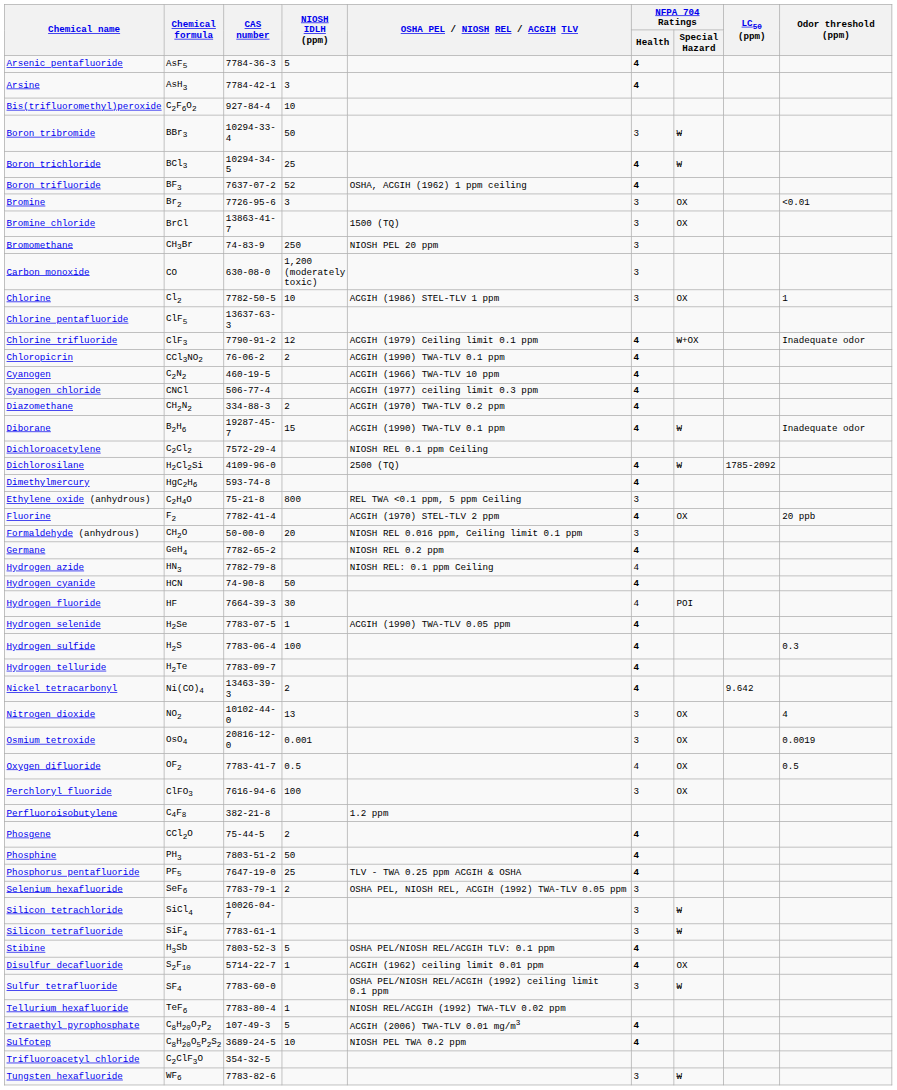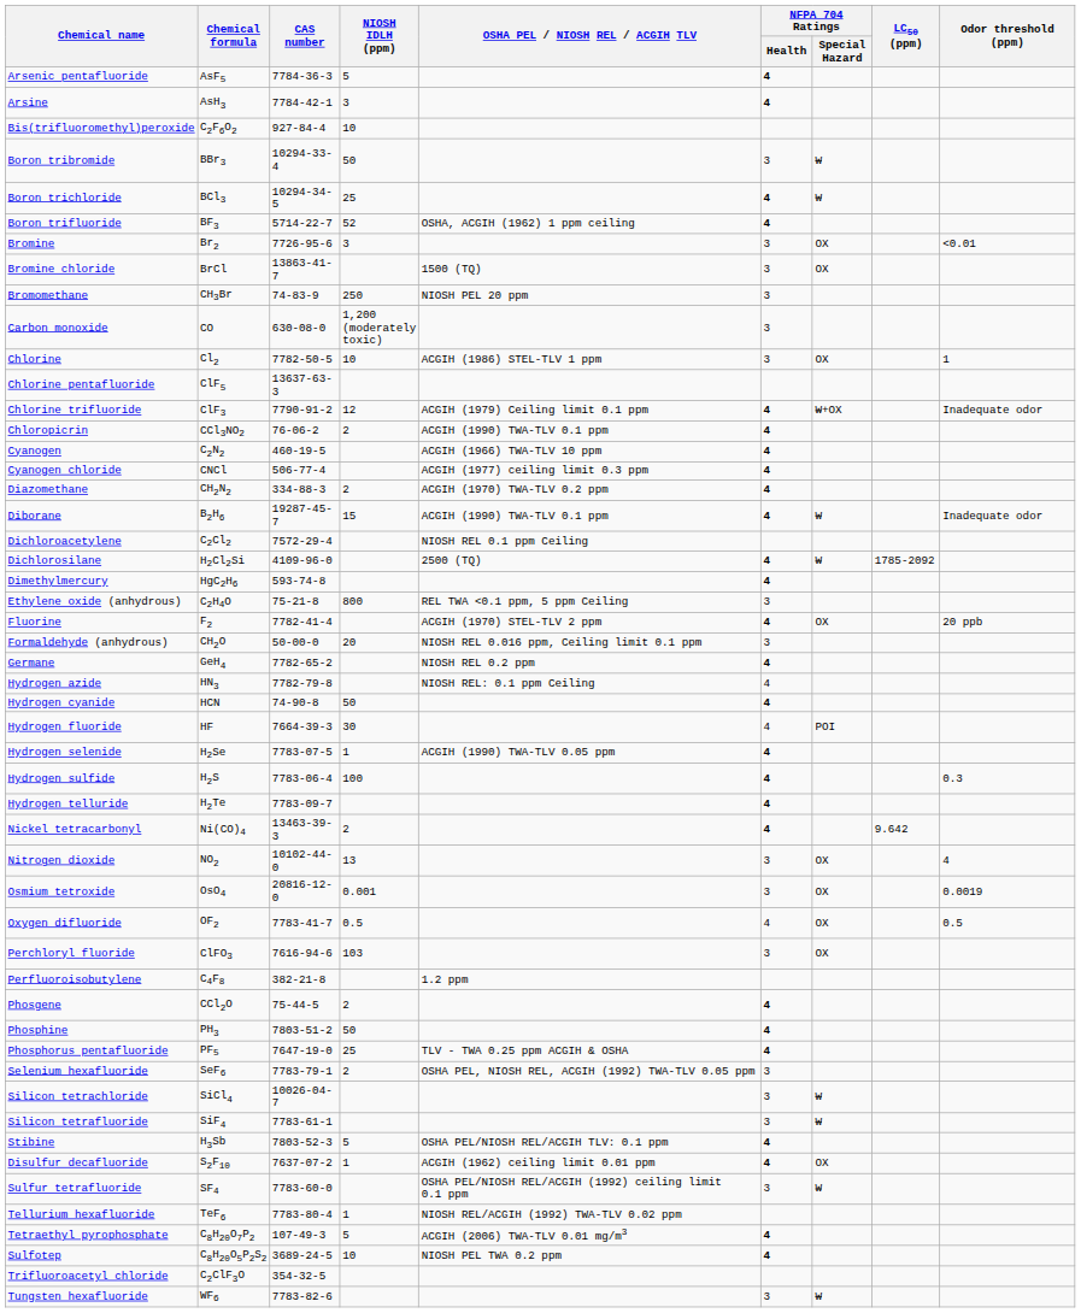 <table class="wikitable sortable">
 <tr>
 <th rowspan=2><a href='#'>Chemical name</a></th>
 <th rowspan=2><a href='#'>Chemical<br>formula</a></th>
 <th rowspan=2><a href='#'>CAS number</a></th>
 <th rowspan=2><a href='#'>NIOSH</a><br><a href='#'>IDLH</a><br>(ppm)</th>
 <th rowspan=2><a href='#'>OSHA PEL</a> / <a href='#'>NIOSH</a> <a href='#'>REL</a> / <a href='#'>ACGIH</a> <a href='#'>TLV</a></th>
 <th colspan=2><a href='#'>NFPA 704</a> Ratings</th>
 <th rowspan=2><a href='#'>LC<sub>50</sub></a> (ppm)</th>
 <th rowspan=2>Odor threshold (ppm)</th>
 </tr>
 <tr>
 <th>Health</th>
 <th>Special<br>Hazard</th>
 </tr>
 <tr>
 <td><a href='#'>Arsenic pentafluoride</a></td>
 <td>AsF<sub>5</sub></td>
 <td>7784-36-3</td>
 <td>5</td>
 <td><br></td>
 <td><strong>4</strong></td>
 <td></td>
 <td></td>
 <td></td>
 </tr>
 <tr>
 <td><a href='#'>Arsine</a></td>
 <td>AsH<sub>3</sub></td>
 <td>7784-42-1</td>
 <td>3</td>
 <td><br><br></td>
 <td><strong>4</strong></td>
 <td></td>
 <td></td>
 <td></td>
 </tr>
 <tr>
 <td><a href='#'>Bis(trifluoromethyl)peroxide</a></td>
 <td>C<sub>2</sub>F<sub>6</sub>O<sub>2</sub></td>
 <td>927-84-4</td>
 <td>10</td>
 <td></td>
 <td></td>
 <td></td>
 <td></td>
 <td></td>
 </tr>
 <tr>
 <td><a href='#'>Boron tribromide</a></td>
 <td>BBr<sub>3</sub></td>
 <td>10294-33-4</td>
 <td>50</td>
 <td><br><br><br></td>
 <td>3</td>
 <td><s>W</s></td>
 <td></td>
 <td></td>
 </tr>
 <tr>
 <td><a href='#'>Boron trichloride</a></td>
 <td>BCl<sub>3</sub></td>
 <td>10294-34-5</td>
 <td>25</td>
 <td><br></td>
 <td><strong>4</strong></td>
 <td><s>W</s></td>
 <td></td>
 <td></td>
 </tr>
 <tr>
 <td><a href='#'>Boron trifluoride</a></td>
 <td>BF<sub>3</sub></td>
-<td>7637-07-2</td>
+<td>5714-22-7</td>
 <td>52</td>
 <td>OSHA, ACGIH (1962) 1 ppm ceiling</td>
 <td><strong>4</strong></td>
 <td></td>
 <td></td>
 <td></td>
 </tr>
 <tr>
 <td><a href='#'>Bromine</a></td>
 <td>Br<sub>2</sub></td>
 <td>7726-95-6</td>
 <td>3</td>
 <td><br></td>
 <td>3</td>
 <td>OX</td>
 <td></td>
 <td><0.01</td>
 </tr>
 <tr>
 <td><a href='#'>Bromine chloride</a></td>
 <td>BrCl</td>
 <td>13863-41-7</td>
 <td></td>
 <td>1500 (TQ)</td>
 <td>3</td>
 <td>OX</td>
 <td></td>
 <td></td>
 </tr>
 <tr>
 <td><a href='#'>Bromomethane</a></td>
 <td>CH<sub>3</sub>Br</td>
 <td>74-83-9</td>
 <td>250</td>
 <td>NIOSH PEL 20 ppm</td>
 <td>3</td>
 <td></td>
 <td></td>
 <td></td>
 </tr>
 <tr>
 <td><a href='#'>Carbon monoxide</a></td>
 <td>CO</td>
 <td>630-08-0</td>
 <td>1,200<br>(moderately<br>toxic)</td>
 <td><br><br></td>
 <td>3</td>
 <td></td>
 <td></td>
 <td></td>
 </tr>
 <tr>
 <td><a href='#'>Chlorine</a></td>
 <td>Cl<sub>2</sub></td>
 <td>7782-50-5</td>
 <td>10</td>
 <td>ACGIH (1986) STEL-TLV 1 ppm</td>
 <td>3</td>
 <td>OX</td>
 <td><br></td>
 <td>1</td>
 </tr>
 <tr>
 <td><a href='#'>Chlorine pentafluoride</a></td>
 <td>ClF<sub>5</sub></td>
 <td>13637-63-3</td>
 <td></td>
 <td><br></td>
 <td></td>
 <td></td>
 <td></td>
 <td></td>
 </tr>
 <tr>
 <td><a href='#'>Chlorine trifluoride</a></td>
 <td>ClF<sub>3</sub></td>
 <td>7790-91-2</td>
 <td>12</td>
 <td>ACGIH (1979) Ceiling limit 0.1 ppm</td>
 <td><strong>4</strong></td>
 <td><s>W</s>+OX</td>
 <td></td>
 <td>Inadequate odor</td>
 </tr>
 <tr>
 <td><a href='#'>Chloropicrin</a></td>
 <td>CCl<sub>3</sub>NO<sub>2</sub></td>
 <td>76-06-2</td>
 <td>2</td>
 <td>ACGIH (1990) TWA-TLV 0.1 ppm</td>
 <td><strong>4</strong></td>
 <td></td>
 <td></td>
 <td></td>
 </tr>
 <tr>
 <td><a href='#'>Cyanogen</a></td>
 <td>C<sub>2</sub>N<sub>2</sub></td>
 <td>460-19-5</td>
 <td></td>
 <td>ACGIH (1966) TWA-TLV 10 ppm</td>
 <td><strong>4</strong></td>
 <td></td>
 <td></td>
 <td></td>
 </tr>
 <tr>
 <td><a href='#'>Cyanogen chloride</a></td>
 <td>CNCl</td>
 <td>506-77-4</td>
 <td></td>
 <td>ACGIH (1977) ceiling limit 0.3 ppm</td>
 <td><strong>4</strong></td>
 <td></td>
 <td></td>
 <td></td>
 </tr>
 <tr>
 <td><a href='#'>Diazomethane</a></td>
 <td>CH<sub>2</sub>N<sub>2</sub></td>
 <td>334-88-3</td>
 <td>2</td>
 <td>ACGIH (1970) TWA-TLV 0.2 ppm</td>
 <td><strong>4</strong></td>
 <td></td>
 <td></td>
 <td></td>
 </tr>
 <tr>
 <td><a href='#'>Diborane</a></td>
 <td>B<sub>2</sub>H<sub>6</sub></td>
 <td>19287-45-7</td>
 <td>15</td>
 <td>ACGIH (1990) TWA-TLV 0.1 ppm</td>
 <td><strong>4</strong></td>
 <td><s>W</s></td>
 <td></td>
 <td>Inadequate odor</td>
 </tr>
 <tr>
 <td><a href='#'>Dichloroacetylene</a></td>
 <td>C<sub>2</sub>Cl<sub>2</sub></td>
 <td>7572-29-4</td>
 <td></td>
 <td>NIOSH REL 0.1 ppm Ceiling</td>
 <td></td>
 <td></td>
 <td></td>
 <td></td>
 </tr>
 <tr>
 <td><a href='#'>Dichlorosilane</a></td>
 <td>H<sub>2</sub>Cl<sub>2</sub>Si</td>
 <td>4109-96-0</td>
 <td></td>
 <td>2500 (TQ)</td>
 <td><strong>4</strong></td>
 <td><s>W</s></td>
 <td>1785-2092</td>
 <td></td>
 </tr>
 <tr>
 <td><a href='#'>Dimethylmercury</a></td>
 <td>HgC<sub>2</sub>H<sub>6</sub></td>
 <td>593-74-8</td>
 <td></td>
 <td></td>
 <td><strong>4</strong></td>
 <td></td>
 <td></td>
 <td></td>
 </tr>
 <tr>
 <td><a href='#'>Ethylene oxide</a> (anhydrous)</td>
 <td>C<sub>2</sub>H<sub>4</sub>O</td>
 <td>75-21-8</td>
 <td>800</td>
 <td>REL TWA <0.1 ppm, 5 ppm Ceiling</td>
 <td>3</td>
 <td></td>
 <td></td>
 <td></td>
 </tr>
 <tr>
 <td><a href='#'>Fluorine</a></td>
 <td>F<sub>2</sub></td>
 <td>7782-41-4</td>
 <td></td>
 <td>ACGIH (1970) STEL-TLV 2 ppm</td>
 <td><strong>4</strong></td>
 <td>OX</td>
 <td></td>
 <td>20 ppb</td>
 </tr>
 <tr>
 <td><a href='#'>Formaldehyde</a> (anhydrous)</td>
 <td>CH<sub>2</sub>O</td>
 <td>50-00-0</td>
 <td>20</td>
 <td>NIOSH REL 0.016 ppm, Ceiling limit 0.1 ppm</td>
 <td>3</td>
 <td></td>
 <td></td>
 <td></td>
 </tr>
 <tr>
 <td><a href='#'>Germane</a></td>
 <td>GeH<sub>4</sub></td>
 <td>7782-65-2</td>
 <td></td>
 <td>NIOSH REL 0.2 ppm</td>
 <td><strong>4</strong></td>
 <td></td>
 <td></td>
 <td></td>
 </tr>
 <tr>
 <td><a href='#'>Hydrogen azide</a></td>
 <td>HN<sub>3</sub></td>
 <td>7782-79-8</td>
 <td></td>
 <td>NIOSH REL: 0.1 ppm Ceiling</td>
 <td>4</td>
 <td></td>
 <td></td>
 <td></td>
 </tr>
 <tr>
 <td><a href='#'>Hydrogen cyanide</a></td>
 <td>HCN</td>
 <td>74-90-8</td>
 <td>50</td>
 <td><br></td>
 <td><strong>4</strong></td>
 <td></td>
 <td></td>
 <td></td>
 </tr>
 <tr>
 <td><a href='#'>Hydrogen fluoride</a></td>
 <td>HF</td>
 <td>7664-39-3</td>
 <td>30</td>
 <td><br><br></td>
 <td>4</td>
 <td>POI</td>
 <td></td>
 <td></td>
 </tr>
 <tr>
 <td><a href='#'>Hydrogen selenide</a></td>
 <td>H<sub>2</sub>Se</td>
 <td>7783-07-5</td>
 <td>1</td>
 <td>ACGIH (1990) TWA-TLV 0.05 ppm</td>
 <td><strong>4</strong></td>
 <td></td>
 <td></td>
 <td></td>
 </tr>
 <tr>
 <td><a href='#'>Hydrogen sulfide</a></td>
 <td>H<sub>2</sub>S</td>
 <td>7783-06-4</td>
 <td>100</td>
 <td><br><br></td>
 <td><strong>4</strong></td>
 <td></td>
 <td></td>
 <td>0.3</td>
 </tr>
 <tr>
 <td><a href='#'>Hydrogen telluride</a></td>
 <td>H<sub>2</sub>Te</td>
 <td>7783-09-7</td>
 <td></td>
 <td></td>
 <td><strong>4</strong></td>
 <td></td>
 <td></td>
 <td></td>
 </tr>
 <tr>
 <td><a href='#'>Nickel tetracarbonyl</a></td>
 <td>Ni(CO)<sub>4</sub></td>
 <td>13463-39-3</td>
 <td>2</td>
 <td><br></td>
 <td><strong>4</strong></td>
 <td></td>
 <td>9.642</td>
 <td></td>
 </tr>
 <tr>
 <td><a href='#'>Nitrogen dioxide</a></td>
 <td>NO<sub>2</sub></td>
 <td>10102-44-0</td>
 <td>13</td>
 <td><br></td>
 <td>3</td>
 <td>OX</td>
 <td></td>
 <td>4</td>
 </tr>
 <tr>
 <td><a href='#'>Osmium tetroxide</a></td>
 <td>OsO<sub>4</sub></td>
 <td>20816-12-0</td>
 <td>0.001</td>
 <td><br></td>
 <td>3</td>
 <td>OX</td>
 <td></td>
 <td>0.0019</td>
 </tr>
 <tr>
 <td><a href='#'>Oxygen difluoride</a></td>
 <td>OF<sub>2</sub></td>
 <td>7783-41-7</td>
 <td>0.5</td>
 <td><br><br></td>
 <td>4</td>
 <td>OX</td>
 <td></td>
 <td>0.5</td>
 </tr>
 <tr>
 <td><a href='#'>Perchloryl fluoride</a></td>
 <td>ClFO<sub>3</sub></td>
 <td>7616-94-6</td>
-<td>100</td>
+<td>103</td>
 <td><br><br></td>
 <td>3</td>
 <td>OX</td>
 <td></td>
 <td></td>
 </tr>
 <tr>
 <td><a href='#'>Perfluoroisobutylene</a></td>
 <td>C<sub>4</sub>F<sub>8</sub></td>
 <td>382-21-8</td>
 <td></td>
 <td>1.2 ppm</td>
 <td></td>
 <td></td>
 <td></td>
 <td></td>
 </tr>
 <tr>
 <td><a href='#'>Phosgene</a></td>
 <td>CCl<sub>2</sub>O</td>
 <td>75-44-5</td>
 <td>2</td>
 <td><br><br></td>
 <td><strong>4</strong></td>
 <td></td>
 <td></td>
 <td></td>
 </tr>
 <tr>
 <td><a href='#'>Phosphine</a></td>
 <td>PH<sub>3</sub></td>
 <td>7803-51-2</td>
 <td>50</td>
 <td><br></td>
 <td><strong>4</strong></td>
 <td></td>
 <td></td>
 <td></td>
 </tr>
 <tr>
 <td><a href='#'>Phosphorus pentafluoride</a></td>
 <td>PF<sub>5</sub></td>
 <td>7647-19-0</td>
 <td>25</td>
 <td>TLV - TWA 0.25 ppm ACGIH & OSHA</td>
 <td><strong>4</strong></td>
 <td></td>
 <td></td>
 <td></td>
 </tr>
 <tr>
 <td><a href='#'>Selenium hexafluoride</a></td>
 <td>SeF<sub>6</sub></td>
 <td>7783-79-1</td>
 <td>2</td>
 <td>OSHA PEL, NIOSH REL, ACGIH (1992) TWA-TLV 0.05 ppm</td>
 <td>3</td>
 <td></td>
 <td></td>
 <td></td>
 </tr>
 <tr>
 <td><a href='#'>Silicon tetrachloride</a></td>
 <td>SiCl<sub>4</sub></td>
 <td>10026-04-7</td>
 <td></td>
 <td><br></td>
 <td>3</td>
 <td><s>W</s></td>
 <td></td>
 <td></td>
 </tr>
 <tr>
 <td><a href='#'>Silicon tetrafluoride</a></td>
 <td>SiF<sub>4</sub></td>
 <td>7783-61-1</td>
 <td></td>
 <td></td>
 <td>3</td>
 <td><s>W</s></td>
 <td></td>
 <td></td>
 </tr>
 <tr>
 <td><a href='#'>Stibine</a></td>
 <td>H<sub>3</sub>Sb</td>
 <td>7803-52-3</td>
 <td>5</td>
 <td>OSHA PEL/NIOSH REL/ACGIH TLV: 0.1 ppm</td>
 <td><strong>4</strong></td>
 <td></td>
 <td></td>
 <td></td>
 </tr>
 <tr>
 <td><a href='#'>Disulfur decafluoride</a></td>
 <td>S<sub>2</sub>F<sub>10</sub></td>
-<td>5714-22-7</td>
+<td>7637-07-2</td>
 <td>1</td>
 <td>ACGIH (1962) ceiling limit 0.01 ppm</td>
 <td><strong>4</strong></td>
 <td>OX</td>
 <td></td>
 <td></td>
 </tr>
 <tr>
 <td><a href='#'>Sulfur tetrafluoride</a></td>
 <td>SF<sub>4</sub></td>
 <td>7783-60-0</td>
 <td></td>
 <td>OSHA PEL/NIOSH REL/ACGIH (1992) ceiling limit 0.1 ppm</td>
 <td>3</td>
 <td><s>W</s></td>
 <td></td>
 <td></td>
 </tr>
 <tr>
 <td><a href='#'>Tellurium hexafluoride</a></td>
 <td>TeF<sub>6</sub></td>
 <td>7783-80-4</td>
 <td>1</td>
 <td>NIOSH REL/ACGIH (1992) TWA-TLV 0.02 ppm</td>
 <td></td>
 <td></td>
 <td></td>
 <td></td>
 </tr>
 <tr>
 <td><a href='#'>Tetraethyl pyrophosphate</a></td>
 <td>C<sub>8</sub>H<sub>20</sub>O<sub>7</sub>P<sub>2</sub></td>
 <td>107-49-3</td>
 <td>5</td>
 <td>ACGIH (2006) TWA-TLV 0.01 mg/m<sup>3</sup></td>
 <td><strong>4</strong></td>
 <td></td>
 <td></td>
 <td></td>
 </tr>
 <tr>
 <td><a href='#'>Sulfotep</a></td>
 <td>C<sub>8</sub>H<sub>20</sub>O<sub>5</sub>P<sub>2</sub>S<sub>2</sub></td>
 <td>3689-24-5</td>
 <td>10</td>
 <td>NIOSH PEL TWA 0.2 ppm</td>
 <td><strong>4</strong></td>
 <td></td>
 <td></td>
 <td></td>
 </tr>
 <tr>
 <td><a href='#'>Trifluoroacetyl chloride</a></td>
 <td>C<sub>2</sub>ClF<sub>3</sub>O</td>
 <td>354-32-5</td>
 <td></td>
 <td></td>
 <td></td>
 <td></td>
 <td></td>
 <td></td>
 </tr>
 <tr>
 <td><a href='#'>Tungsten hexafluoride</a></td>
 <td>WF<sub>6</sub></td>
 <td>7783-82-6</td>
 <td></td>
 <td><br></td>
 <td>3</td>
 <td><s>W</s></td>
 <td></td>
 <td></td>
 </tr>
 </table>
